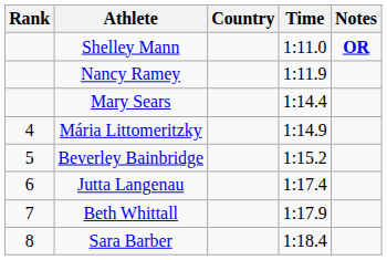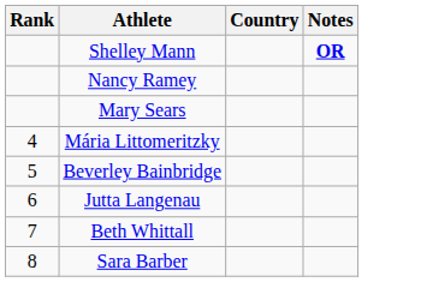 <table class="wikitable sortable" style="text-align:center">
 <tr>
 <th>Rank</th>
 <th>Athlete</th>
 <th>Country</th>
-<th>Time</th>
 <th>Notes</th>
 </tr>
 <tr>
 <td></td>
 <td><a href='#'>Shelley Mann</a></td>
 <td align=left></td>
-<td>1:11.0</td>
 <td><strong><a href='#'>OR</a></strong></td>
 </tr>
 <tr>
 <td></td>
 <td><a href='#'>Nancy Ramey</a></td>
 <td align=left></td>
-<td>1:11.9</td>
 <td><strong> </strong></td>
 </tr>
 <tr>
 <td></td>
 <td><a href='#'>Mary Sears</a></td>
 <td align=left></td>
-<td>1:14.4</td>
 <td><strong> </strong></td>
 </tr>
 <tr>
 <td>4</td>
 <td><a href='#'>Mária Littomeritzky</a></td>
 <td align=left></td>
-<td>1:14.9</td>
 <td><strong> </strong></td>
 </tr>
 <tr>
 <td>5</td>
 <td><a href='#'>Beverley Bainbridge</a></td>
 <td align=left></td>
-<td>1:15.2</td>
 <td><strong> </strong></td>
 </tr>
 <tr>
 <td>6</td>
 <td><a href='#'>Jutta Langenau</a></td>
 <td align=left></td>
-<td>1:17.4</td>
 <td><strong> </strong></td>
 </tr>
 <tr>
 <td>7</td>
 <td><a href='#'>Beth Whittall</a></td>
 <td align=left></td>
-<td>1:17.9</td>
 <td><strong> </strong></td>
 </tr>
 <tr>
 <td>8</td>
 <td><a href='#'>Sara Barber</a></td>
 <td align=left></td>
-<td>1:18.4</td>
 <td><strong> </strong></td>
 </tr>
 </table>
